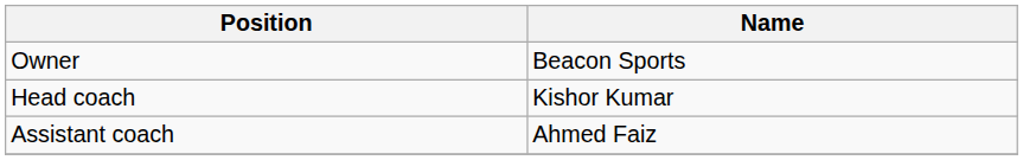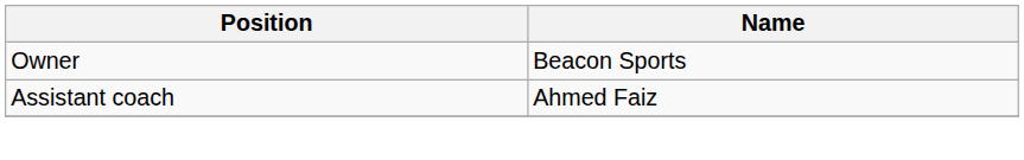 <table class="wikitable"  style="font-size:100%; width:55%;">
 <tr>
 <th style=" text-align:center;">Position</th>
 <th style=" text-align:center;">Name</th>
 </tr>
 <tr>
 <td>Owner</td>
 <td>Beacon Sports</td>
 </tr>
 <tr>
-<td>Head coach</td>
-<td> Kishor Kumar</td>
-</tr>
-<tr>
 <td>Assistant coach</td>
 <td> Ahmed Faiz</td>
 </tr>
 <tr>
 </tr>
 </table>
